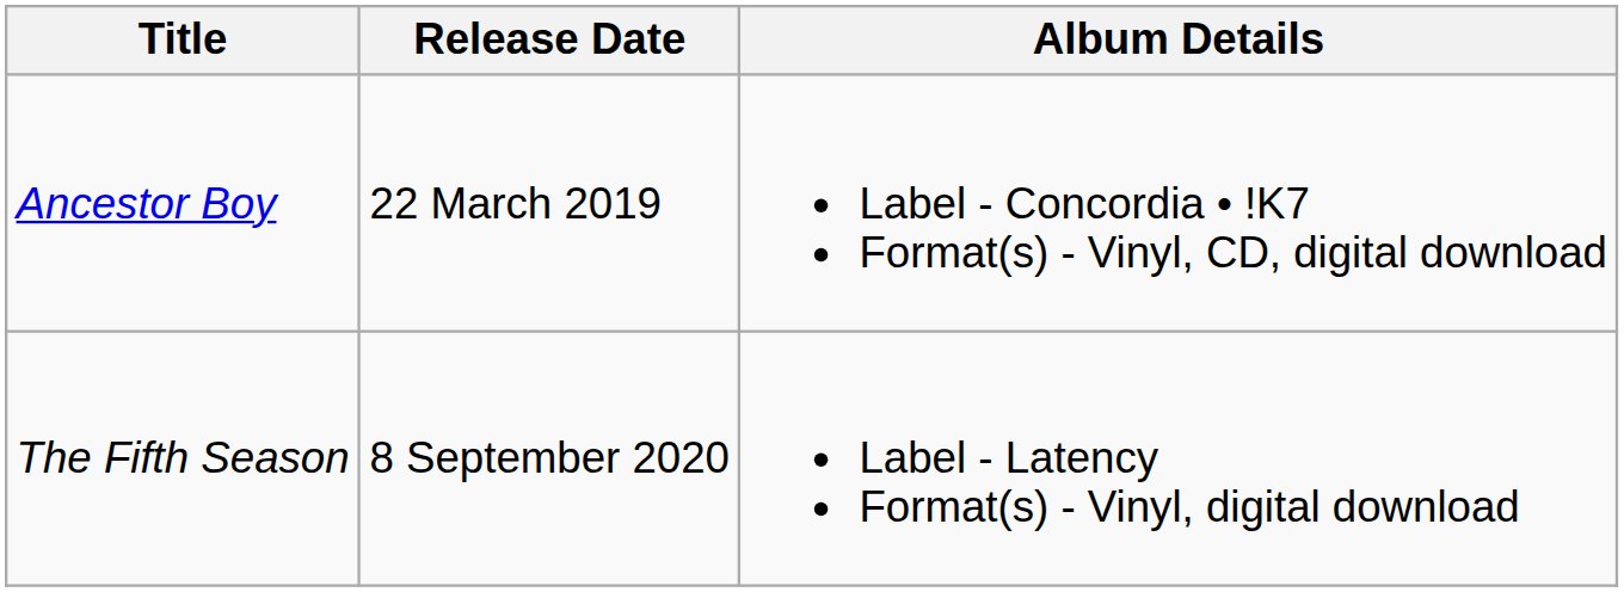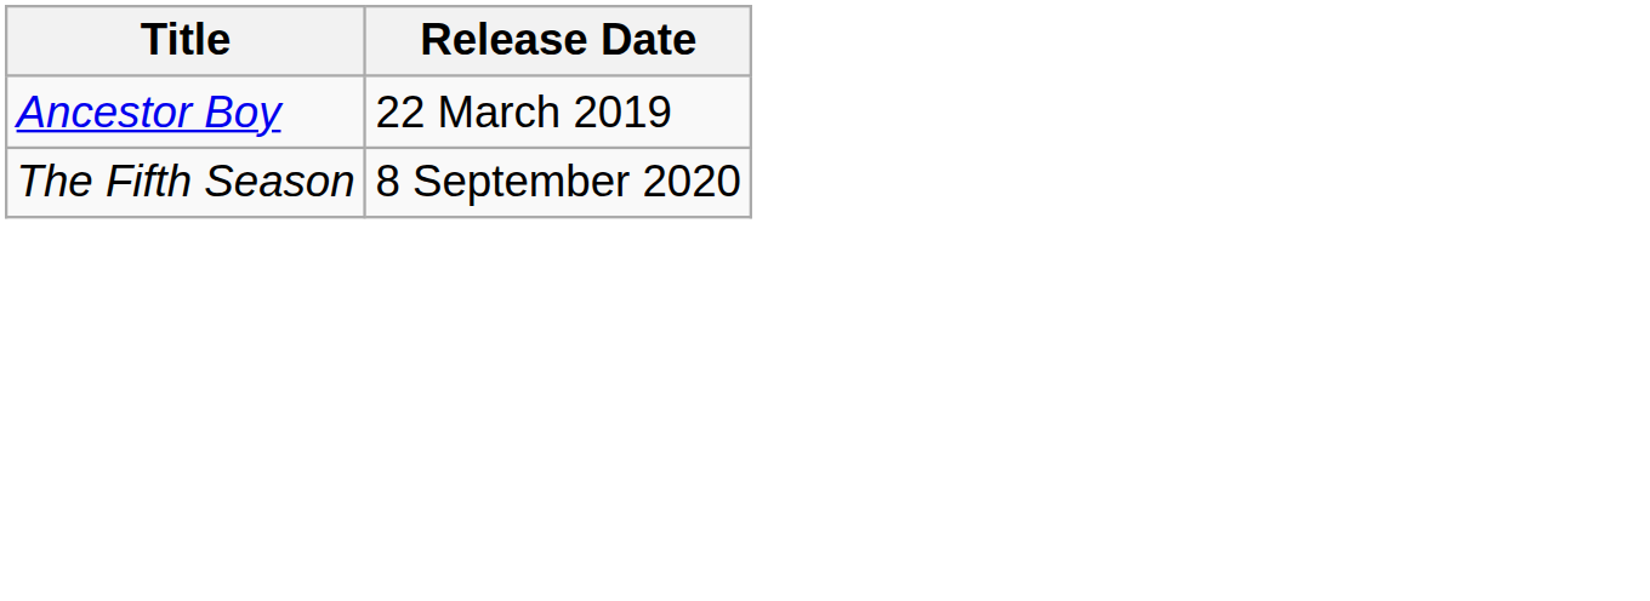 <table class="wikitable sortable">
 <tr>
 <th>Title</th>
 <th>Release Date</th>
-<th>Album Details</th>
 </tr>
 <tr>
 <td><em><a href='#'>Ancestor Boy</a></em></td>
 <td>22 March 2019</td>
-<td><br><ul><li>Label - Concordia • !K7</li><li>Format(s) - Vinyl, CD, digital download</li></ul></td>
 </tr>
 <tr>
 <td><em>The Fifth Season</em></td>
 <td>8 September 2020</td>
-<td><br><ul><li>Label - Latency</li><li>Format(s) - Vinyl, digital download</li></ul></td>
 </tr>
 </table>
